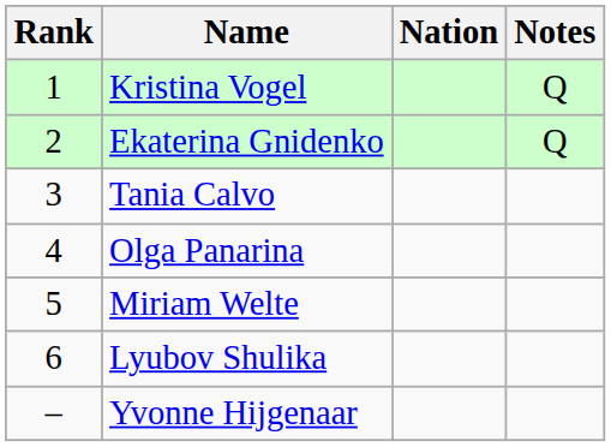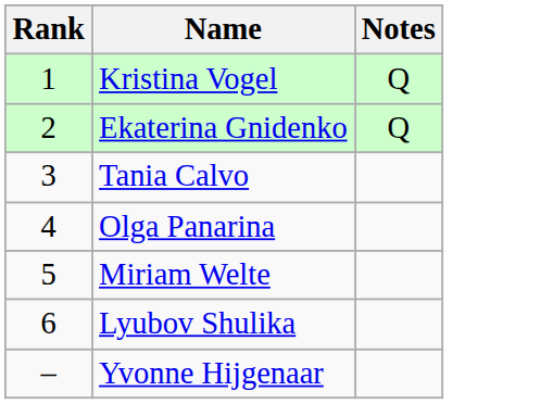 <table class="wikitable sortable" style="text-align:center">
 <tr>
 <th>Rank</th>
 <th>Name</th>
-<th>Nation</th>
 <th>Notes</th>
 </tr>
 <tr bgcolor=ccffcc>
 <td>1</td>
 <td align=left><a href='#'>Kristina Vogel</a></td>
-<td align=left></td>
 <td>Q</td>
 </tr>
 <tr bgcolor=ccffcc>
 <td>2</td>
 <td align=left><a href='#'>Ekaterina Gnidenko</a></td>
-<td align=left></td>
 <td>Q</td>
 </tr>
 <tr>
 <td>3</td>
 <td align=left><a href='#'>Tania Calvo</a></td>
-<td align=left></td>
 <td></td>
 </tr>
 <tr>
 <td>4</td>
 <td align=left><a href='#'>Olga Panarina</a></td>
-<td align=left></td>
 <td></td>
 </tr>
 <tr>
 <td>5</td>
 <td align=left><a href='#'>Miriam Welte</a></td>
-<td align=left></td>
 <td></td>
 </tr>
 <tr>
 <td>6</td>
 <td align=left><a href='#'>Lyubov Shulika</a></td>
-<td align=left></td>
 <td></td>
 </tr>
 <tr>
 <td>–</td>
 <td align=left><a href='#'>Yvonne Hijgenaar</a></td>
-<td align=left></td>
 <td></td>
 </tr>
 </table>
